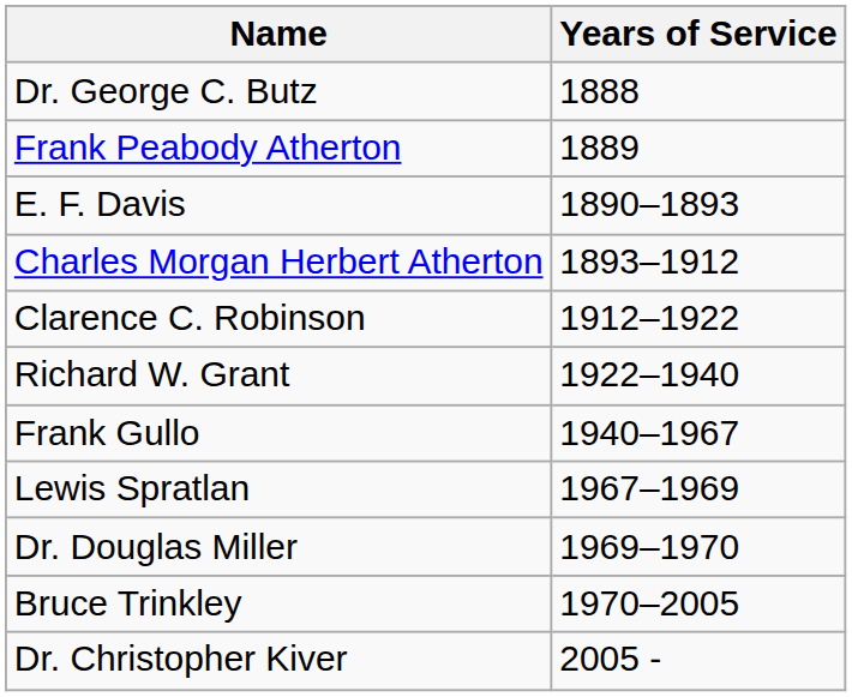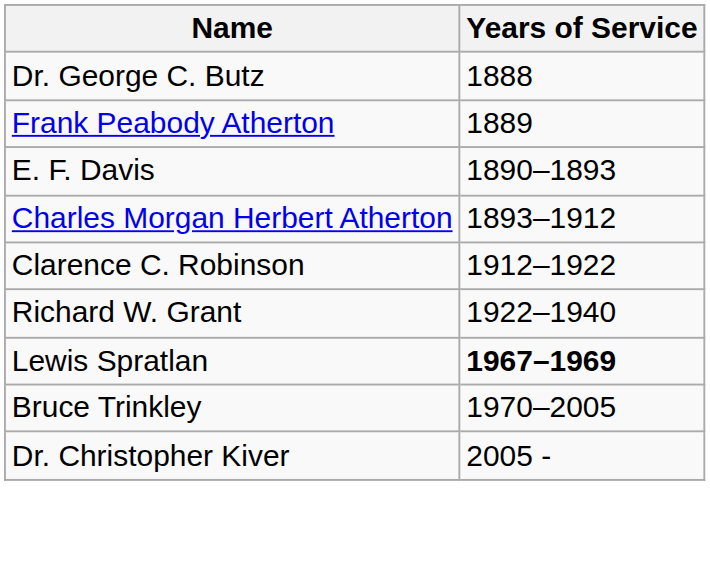 <table class="wikitable">
 <tr>
 <th>Name</th>
 <th>Years of Service</th>
 </tr>
 <tr>
 <td>Dr. George C. Butz</td>
 <td>1888</td>
 </tr>
 <tr>
 <td><a href='#'>Frank Peabody Atherton</a></td>
 <td>1889</td>
 </tr>
 <tr>
 <td>E. F. Davis</td>
 <td>1890–1893</td>
 </tr>
 <tr>
 <td><a href='#'>Charles Morgan Herbert Atherton</a></td>
 <td>1893–1912</td>
 </tr>
 <tr>
 <td>Clarence C. Robinson</td>
 <td>1912–1922</td>
 </tr>
 <tr>
 <td>Richard W. Grant</td>
 <td>1922–1940</td>
 </tr>
 <tr>
-<td>Frank Gullo</td>
-<td>1940–1967</td>
-</tr>
-<tr>
 <td>Lewis Spratlan</td>
-<td>1967–1969</td>
-</tr>
-<tr>
-<td>Dr. Douglas Miller</td>
-<td>1969–1970</td>
+<td><strong>1967–1969</strong></td>
 </tr>
 <tr>
 <td>Bruce Trinkley</td>
 <td>1970–2005</td>
 </tr>
 <tr>
 <td>Dr. Christopher Kiver</td>
 <td>2005 -</td>
 </tr>
 </table>
